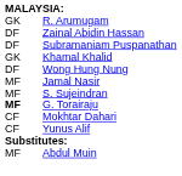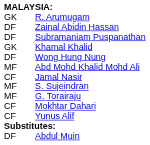 <table cellspacing="0" cellpadding="0" style="font-size:90%; margin:auto;">
 <tr>
 <td colspan="4"><strong>MALAYSIA:</strong></td>
 </tr>
 <tr>
 <th width="25"></th>
 <th width="25"></th>
 </tr>
 <tr>
 <td>GK</td>
 <td><strong></strong></td>
 <td><a href='#'>R. Arumugam</a></td>
 </tr>
 <tr>
 <td>DF</td>
 <td><strong></strong></td>
 <td><a href='#'>Zainal Abidin Hassan</a></td>
 </tr>
 <tr>
 <td>DF</td>
 <td><strong></strong></td>
 <td><a href='#'>Subramaniam Puspanathan</a></td>
 </tr>
 <tr>
 <td>GK</td>
 <td><strong></strong></td>
 <td><a href='#'>Khamal Khalid</a></td>
 </tr>
 <tr>
 <td>DF</td>
 <td><strong></strong></td>
 <td><a href='#'>Wong Hung Nung</a></td>
 </tr>
 <tr>
 <td>MF</td>
 <td><strong></strong></td>
+<td><a href='#'>Abd Mohd Khalid Mohd Ali</a></td>
+<td></td>
+<td></td>
+</tr>
+<tr>
+<td>CF</td>
+<td><strong></strong></td>
 <td><a href='#'>Jamal Nasir</a></td>
 </tr>
 <tr>
 <td>MF</td>
 <td><strong></strong></td>
 <td><a href='#'>S. Sujeindran</a></td>
 </tr>
 <tr>
-<td><strong>MF</strong></td>
+<td>MF</td>
 <td><strong></strong></td>
 <td><a href='#'>G. Torairaju</a></td>
 </tr>
 <tr>
 <td>CF</td>
 <td><strong></strong></td>
 <td><a href='#'>Mokhtar Dahari</a></td>
 </tr>
 <tr>
 <td>CF</td>
 <td><strong></strong></td>
 <td><a href='#'>Yunus Alif</a></td>
 </tr>
 <tr>
 <td colspan=3><strong>Substitutes:</strong></td>
 </tr>
 <tr>
-<td>MF</td>
+<td>DF</td>
 <td><strong></strong></td>
 <td><a href='#'>Abdul Muin</a></td>
 <td></td>
 <td></td>
 </tr>
 <tr>
 </tr>
 </table>
